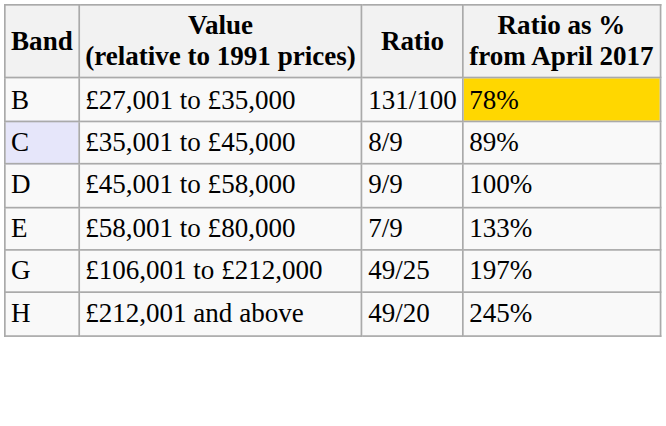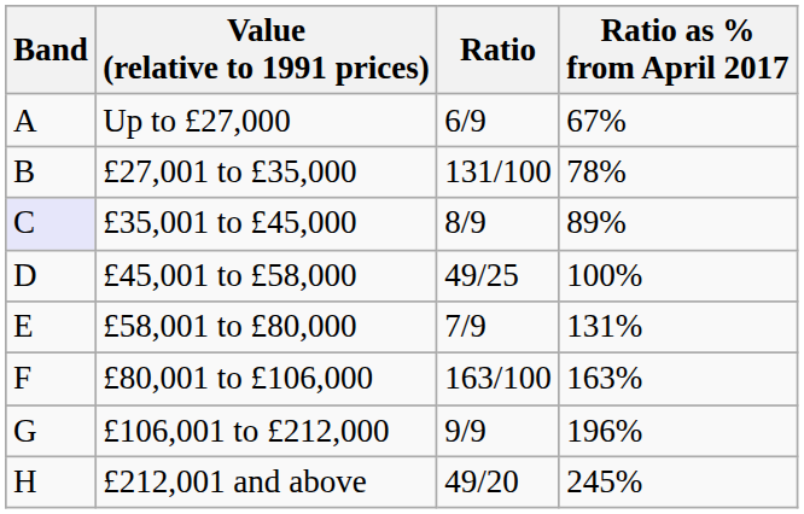 <table class="wikitable">
 <tr>
 <th>Band</th>
 <th>Value <br> (relative to 1991 prices)</th>
 <th>Ratio</th>
 <th>Ratio as % <br> from April 2017</th>
 </tr>
 <tr>
+<td>A</td>
+<td>Up to £27,000</td>
+<td>6/9</td>
+<td>67%</td>
+</tr>
+<tr>
 <td>B</td>
 <td>£27,001 to £35,000</td>
 <td>131/100</td>
-<td style="background: gold;">78%</td>
+<td>78%</td>
 </tr>
 <tr>
 <td style="background: lavender;">C</td>
 <td>£35,001 to £45,000</td>
 <td>8/9</td>
 <td>89%</td>
 </tr>
 <tr>
 <td>D</td>
 <td>£45,001 to £58,000</td>
-<td>9/9</td>
+<td>49/25</td>
 <td>100%</td>
 </tr>
 <tr>
 <td>E</td>
 <td>£58,001 to £80,000</td>
 <td>7/9</td>
-<td>133%</td>
+<td>131%</td>
+</tr>
+<tr>
+<td>F</td>
+<td>£80,001 to £106,000</td>
+<td>163/100</td>
+<td>163%</td>
 </tr>
 <tr>
 <td>G</td>
 <td>£106,001 to £212,000</td>
-<td>49/25</td>
-<td>197%</td>
+<td>9/9</td>
+<td>196%</td>
 </tr>
 <tr>
 <td>H</td>
 <td>£212,001 and above</td>
 <td>49/20</td>
 <td>245%</td>
 </tr>
 </table>
